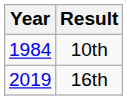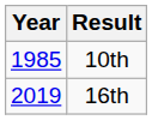 <table class="wikitable" style="text-align:center">
 <tr>
 <th>Year</th>
 <th>Result</th>
 </tr>
 <tr>
-<td><a href='#'>1984</a></td>
+<td><a href='#'>1985</a></td>
 <td>10th</td>
 </tr>
 <tr>
 <td><a href='#'>2019</a></td>
 <td>16th</td>
 </tr>
 </table>
